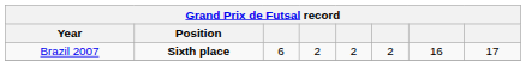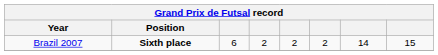 <table class="wikitable" width=50% style="text-align: center;font-size:90%;">
 <tr>
 <th colspan=9><a href='#'>Grand Prix de Futsal</a> record</th>
 </tr>
 <tr>
 <th width=25%>Year</th>
 <th width=25%>Position</th>
 <th></th>
 <th></th>
 <th></th>
 <th></th>
 <th></th>
 <th></th>
 </tr>
 <tr>
 <td><a href='#'>Brazil 2007</a></td>
 <td><strong>Sixth place</strong></td>
 <td>6</td>
 <td>2</td>
 <td>2</td>
 <td>2</td>
-<td>16</td>
-<td>17</td>
+<td>14</td>
+<td>15</td>
 </tr>
 <tr>
 </tr>
 </table>
